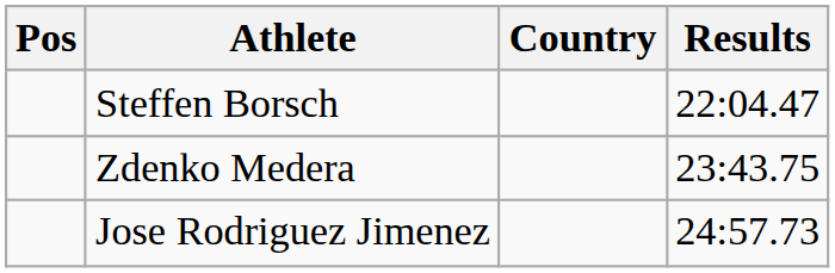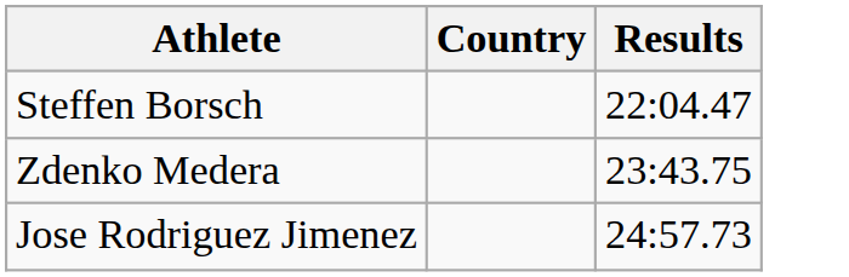 <table class="wikitable wikble">
 <tr>
-<th>Pos</th>
 <th>Athlete</th>
 <th>Country</th>
 <th>Results</th>
 </tr>
 <tr>
-<td align="center"></td>
 <td>Steffen Borsch</td>
 <td></td>
 <td>22:04.47</td>
 </tr>
 <tr>
-<td align="center"></td>
 <td>Zdenko Medera</td>
 <td></td>
 <td>23:43.75</td>
 </tr>
 <tr>
-<td align="center"></td>
 <td>Jose Rodriguez Jimenez</td>
 <td></td>
 <td>24:57.73</td>
 </tr>
 </table>
